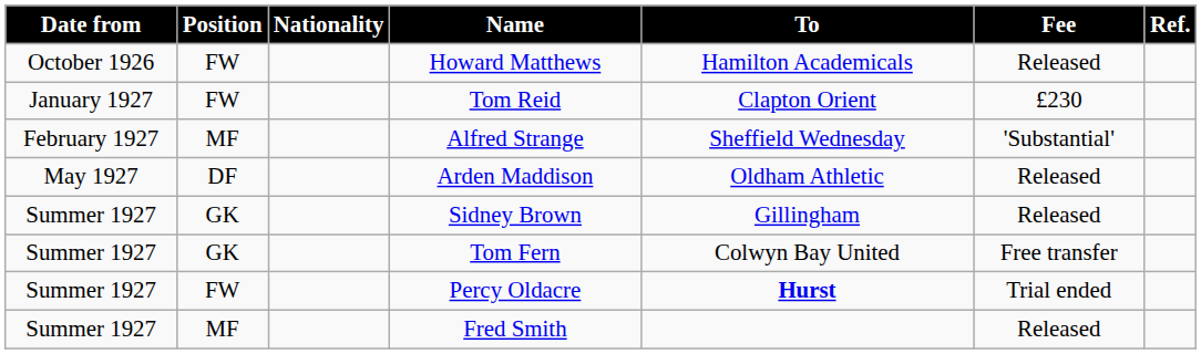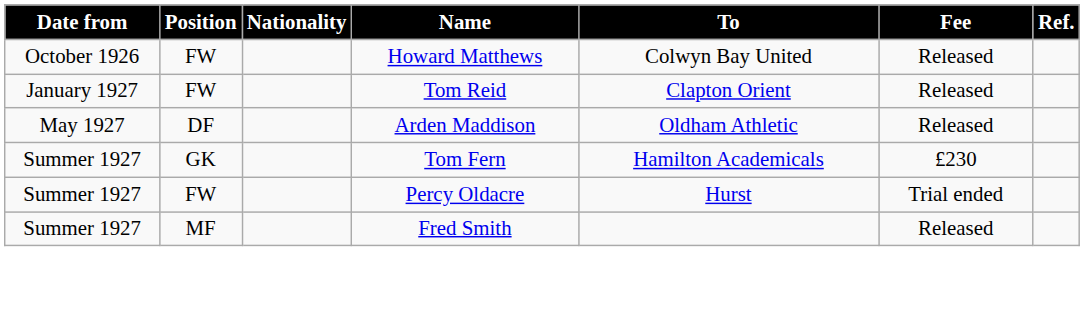 <table class="wikitable" style="text-align:center; font-size:90%; ">
 <tr>
 <th style="background:#000000; color:white; width:100px;">Date from</th>
 <th style="background:#000000; color:white; width:50px;">Position</th>
 <th style="background:#000000; color:white; width:50px;">Nationality</th>
 <th style="background:#000000; color:white; width:150px;">Name</th>
 <th style="background:#000000; color:white; width:200px;">To</th>
 <th style="background:#000000; color:white; width:100px;">Fee</th>
 <th style="background:#000000; color:white; width:25px;">Ref.</th>
 </tr>
 <tr>
 <td>October 1926</td>
 <td>FW</td>
 <td></td>
 <td><a href='#'>Howard Matthews</a></td>
-<td> <a href='#'>Hamilton Academicals</a></td>
+<td>Colwyn Bay United</td>
 <td>Released</td>
 <td></td>
 </tr>
 <tr>
 <td>January 1927</td>
 <td>FW</td>
 <td></td>
 <td><a href='#'>Tom Reid</a></td>
 <td><a href='#'>Clapton Orient</a></td>
-<td>£230</td>
-<td></td>
-</tr>
-<tr>
-<td>February 1927</td>
-<td>MF</td>
-<td></td>
-<td><a href='#'>Alfred Strange</a></td>
-<td><a href='#'>Sheffield Wednesday</a></td>
-<td>'Substantial'</td>
+<td>Released</td>
 <td></td>
 </tr>
 <tr>
 <td>May 1927</td>
 <td>DF</td>
 <td></td>
 <td><a href='#'>Arden Maddison</a></td>
 <td><a href='#'>Oldham Athletic</a></td>
 <td>Released</td>
 <td></td>
 </tr>
 <tr>
 <td>Summer 1927</td>
 <td>GK</td>
 <td></td>
-<td><a href='#'>Sidney Brown</a></td>
-<td><a href='#'>Gillingham</a></td>
-<td>Released</td>
-<td></td>
-</tr>
-<tr>
-<td>Summer 1927</td>
-<td>GK</td>
-<td></td>
 <td><a href='#'>Tom Fern</a></td>
-<td>Colwyn Bay United</td>
-<td>Free transfer</td>
+<td> <a href='#'>Hamilton Academicals</a></td>
+<td>£230</td>
 <td></td>
 </tr>
 <tr>
 <td>Summer 1927</td>
 <td>FW</td>
 <td></td>
 <td><a href='#'>Percy Oldacre</a></td>
-<td><strong><a href='#'>Hurst</a></strong></td>
+<td><a href='#'>Hurst</a></td>
 <td>Trial ended</td>
 <td></td>
 </tr>
 <tr>
 <td>Summer 1927</td>
 <td>MF</td>
 <td></td>
 <td><a href='#'>Fred Smith</a></td>
 <td></td>
 <td>Released</td>
 <td></td>
 </tr>
 </table>
